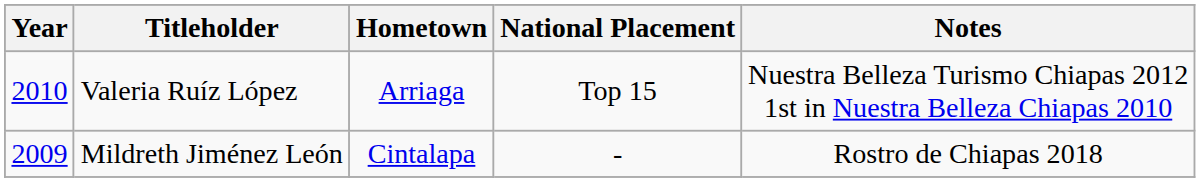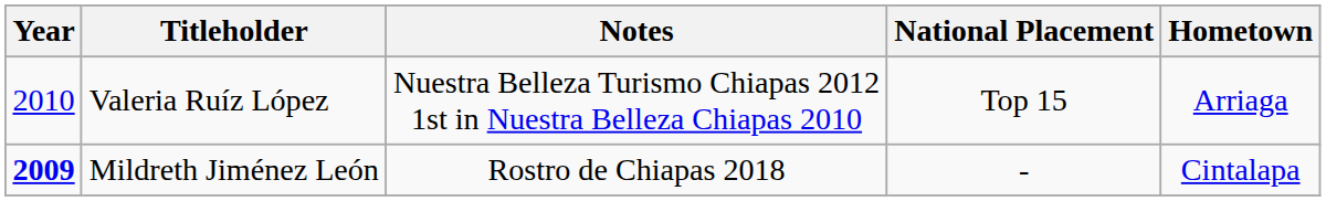 <table class="wikitable sortable" style="font-size:95%;">
 <tr>
 <th>Year</th>
 <th>Titleholder</th>
+<th>Notes</th>
+<th>National Placement</th>
 <th>Hometown</th>
-<th>National Placement</th>
-<th>Notes</th>
 </tr>
 <tr>
 <td align="center"><a href='#'>2010</a></td>
 <td>Valeria Ruíz López</td>
+<td align="center">Nuestra Belleza Turismo Chiapas 2012<br>1st in <a href='#'>Nuestra Belleza Chiapas 2010</a></td>
+<td align="center">Top 15</td>
 <td align="center"><a href='#'>Arriaga</a></td>
-<td align="center">Top 15</td>
-<td align="center">Nuestra Belleza Turismo Chiapas 2012<br>1st in <a href='#'>Nuestra Belleza Chiapas 2010</a></td>
 </tr>
 <tr>
-<td align="center"><a href='#'>2009</a></td>
+<td align="center"><strong><a href='#'>2009</a></strong></td>
 <td>Mildreth Jiménez León</td>
+<td align="center">Rostro de Chiapas 2018</td>
+<td align="center">-</td>
 <td align="center"><a href='#'>Cintalapa</a></td>
-<td align="center">-</td>
-<td align="center">Rostro de Chiapas 2018</td>
 </tr>
 </table>
